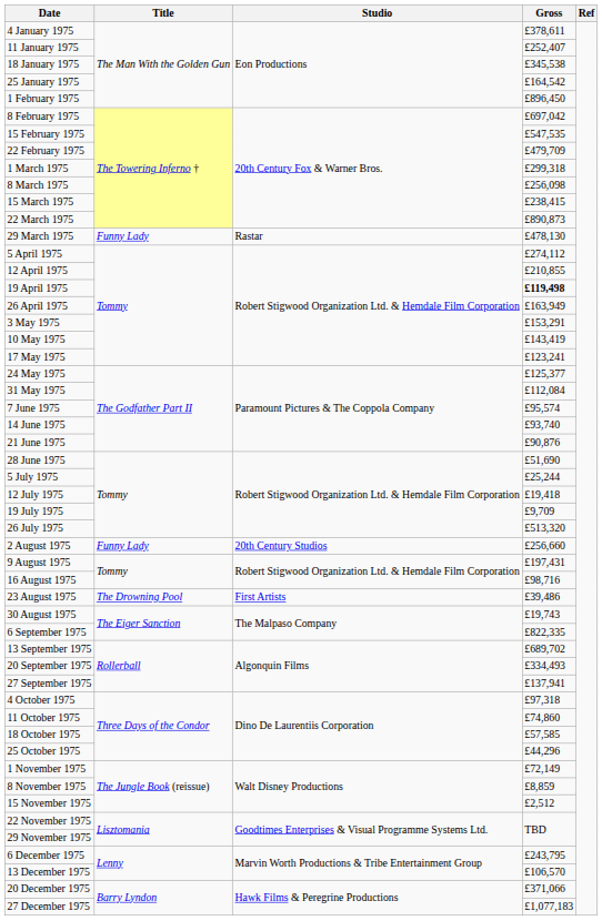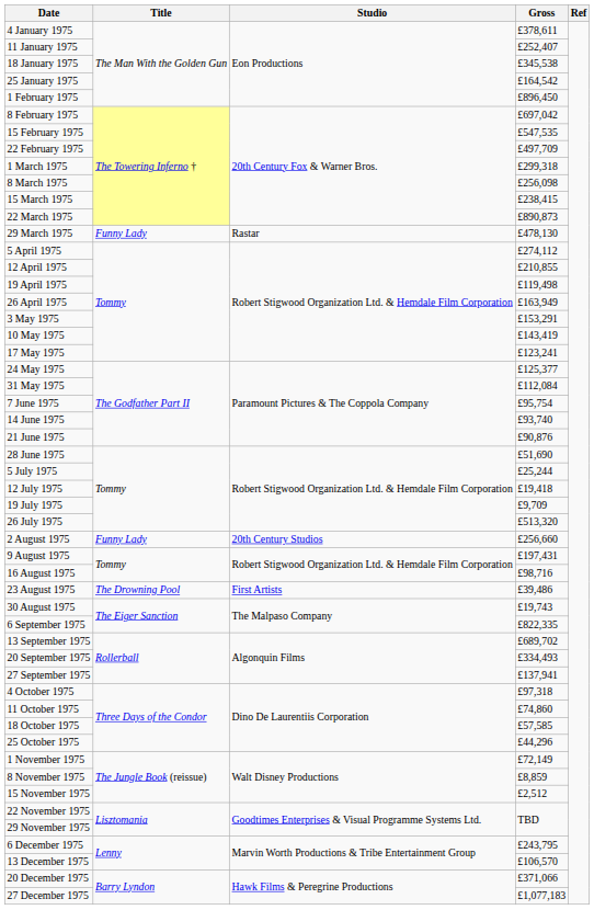 <table class="wikitable sortable">
 <tr>
 <th scope="col">Date</th>
 <th scope="col">Title</th>
 <th scope="col">Studio</th>
 <th scope="col">Gross</th>
 <th scope="col">Ref</th>
 </tr>
 <tr>
 <td>4 January 1975</td>
 <td rowspan="5"><em>The Man With the Golden Gun</em></td>
 <td rowspan="5">Eon Productions</td>
 <td>£378,611</td>
 <td rowspan="52"></td>
 </tr>
 <tr>
 <td>11 January 1975</td>
 <td>£252,407</td>
 </tr>
 <tr>
 <td>18 January 1975</td>
 <td>£345,538</td>
 </tr>
 <tr>
 <td>25 January 1975</td>
 <td>£164,542</td>
 </tr>
 <tr>
 <td>1 February 1975</td>
 <td>£896,450</td>
 </tr>
 <tr>
 <td>8 February 1975</td>
 <td rowspan="7" style="background-color:#FFFF99"><em><a href='#'>The Towering Inferno</a></em> †</td>
 <td rowspan="7"><a href='#'>20th Century Fox</a> & Warner Bros.</td>
 <td>£697,042</td>
 </tr>
 <tr>
 <td>15 February 1975</td>
 <td>£547,535</td>
 </tr>
 <tr>
 <td>22 February 1975</td>
-<td>£479,709</td>
+<td>£497,709</td>
 </tr>
 <tr>
 <td>1 March 1975</td>
 <td>£299,318</td>
 </tr>
 <tr>
 <td>8 March 1975</td>
 <td>£256,098</td>
 </tr>
 <tr>
 <td>15 March 1975</td>
 <td>£238,415</td>
 </tr>
 <tr>
 <td>22 March 1975</td>
 <td>£890,873</td>
 </tr>
 <tr>
 <td>29 March 1975</td>
 <td><em><a href='#'>Funny Lady</a></em></td>
 <td>Rastar</td>
 <td>£478,130</td>
 </tr>
 <tr>
 <td>5 April 1975</td>
 <td rowspan="7"><em><a href='#'>Tommy</a></em></td>
 <td rowspan="7">Robert Stigwood Organization Ltd. & <a href='#'>Hemdale Film Corporation</a></td>
 <td>£274,112</td>
 </tr>
 <tr>
 <td>12 April 1975</td>
 <td>£210,855</td>
 </tr>
 <tr>
 <td>19 April 1975</td>
-<td><strong>£119,498</strong></td>
+<td>£119,498</td>
 </tr>
 <tr>
 <td>26 April 1975</td>
 <td>£163,949</td>
 </tr>
 <tr>
 <td>3 May 1975</td>
 <td>£153,291</td>
 </tr>
 <tr>
 <td>10 May 1975</td>
 <td>£143,419</td>
 </tr>
 <tr>
 <td>17 May 1975</td>
 <td>£123,241</td>
 </tr>
 <tr>
 <td>24 May 1975</td>
 <td rowspan="5"><em><a href='#'>The Godfather Part II</a></em></td>
 <td rowspan="5">Paramount Pictures & The Coppola Company</td>
 <td>£125,377</td>
 </tr>
 <tr>
 <td>31 May 1975</td>
 <td>£112,084</td>
 </tr>
 <tr>
 <td>7 June 1975</td>
-<td>£95,574</td>
+<td>£95,754</td>
 </tr>
 <tr>
 <td>14 June 1975</td>
 <td>£93,740</td>
 </tr>
 <tr>
 <td>21 June 1975</td>
 <td>£90,876</td>
 </tr>
 <tr>
 <td>28 June 1975</td>
 <td rowspan="5"><em>Tommy</em></td>
 <td rowspan="5">Robert Stigwood Organization Ltd. & Hemdale Film Corporation</td>
 <td>£51,690</td>
 </tr>
 <tr>
 <td>5 July 1975</td>
 <td>£25,244</td>
 </tr>
 <tr>
 <td>12 July 1975</td>
 <td>£19,418</td>
 </tr>
 <tr>
 <td>19 July 1975</td>
 <td>£9,709</td>
 </tr>
 <tr>
 <td>26 July 1975</td>
 <td>£513,320</td>
 </tr>
 <tr>
 <td>2 August 1975</td>
 <td><em><a href='#'>Funny Lady</a></em></td>
 <td><a href='#'>20th Century Studios</a></td>
 <td>£256,660</td>
 </tr>
 <tr>
 <td>9 August 1975</td>
 <td rowspan="2"><em>Tommy</em></td>
 <td rowspan="2">Robert Stigwood Organization Ltd. & Hemdale Film Corporation</td>
 <td>£197,431</td>
 </tr>
 <tr>
 <td>16 August 1975</td>
 <td>£98,716</td>
 </tr>
 <tr>
 <td>23 August 1975</td>
 <td><em><a href='#'>The Drowning Pool</a></em></td>
 <td><a href='#'>First Artists</a></td>
 <td>£39,486</td>
 </tr>
 <tr>
 <td>30 August 1975</td>
 <td rowspan="2"><em><a href='#'>The Eiger Sanction</a></em></td>
 <td rowspan="2">The Malpaso Company</td>
 <td>£19,743</td>
 </tr>
 <tr>
 <td>6 September 1975</td>
 <td>£822,335</td>
 </tr>
 <tr>
 <td>13 September 1975</td>
 <td rowspan="3"><em><a href='#'>Rollerball</a></em></td>
 <td rowspan="3">Algonquin Films</td>
 <td>£689,702</td>
 </tr>
 <tr>
 <td>20 September 1975</td>
 <td>£334,493</td>
 </tr>
 <tr>
 <td>27 September 1975</td>
 <td>£137,941</td>
 </tr>
 <tr>
 <td>4 October 1975</td>
 <td rowspan="4"><a href='#'><em>Three Days of the Condor</em></a></td>
 <td rowspan="4">Dino De Laurentiis Corporation</td>
 <td>£97,318</td>
 </tr>
 <tr>
 <td>11 October 1975</td>
 <td>£74,860</td>
 </tr>
 <tr>
 <td>18 October 1975</td>
 <td>£57,585</td>
 </tr>
 <tr>
 <td>25 October 1975</td>
 <td>£44,296</td>
 </tr>
 <tr>
 <td>1 November 1975</td>
 <td rowspan="3"><em><a href='#'>The Jungle Book</a></em> (reissue)</td>
 <td rowspan="3">Walt Disney Productions</td>
 <td>£72,149</td>
 </tr>
 <tr>
 <td>8 November 1975</td>
 <td>£8,859</td>
 </tr>
 <tr>
 <td>15 November 1975</td>
 <td>£2,512</td>
 </tr>
 <tr>
 <td>22 November 1975</td>
 <td rowspan="2"><em><a href='#'>Lisztomania</a></em></td>
 <td rowspan="2"><a href='#'>Goodtimes Enterprises</a> & Visual Programme Systems Ltd.</td>
 <td rowspan="2">TBD</td>
 </tr>
 <tr>
 <td>29 November 1975</td>
 </tr>
 <tr>
 <td>6 December 1975</td>
 <td rowspan="2"><a href='#'><em>Lenny</em></a></td>
 <td rowspan="2">Marvin Worth Productions & Tribe Entertainment Group</td>
 <td>£243,795</td>
 </tr>
 <tr>
 <td>13 December 1975</td>
 <td>£106,570</td>
 </tr>
 <tr>
 <td>20 December 1975</td>
 <td rowspan="2"><em><a href='#'>Barry Lyndon</a></em></td>
 <td rowspan="2"><a href='#'>Hawk Films</a> & Peregrine Productions</td>
 <td>£371,066</td>
 </tr>
 <tr>
 <td>27 December 1975</td>
 <td>£1,077,183</td>
 </tr>
 </table>
